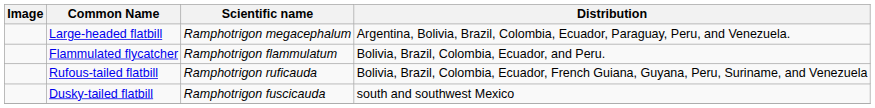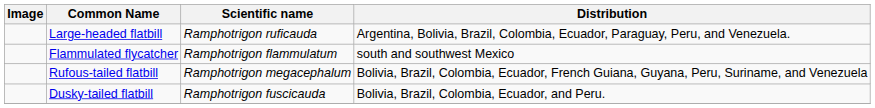 <table class="wikitable">
 <tr>
 <th>Image</th>
 <th>Common Name</th>
 <th>Scientific name</th>
 <th>Distribution</th>
 </tr>
 <tr>
 <td></td>
 <td><a href='#'>Large-headed flatbill</a></td>
-<td><em>Ramphotrigon megacephalum</em></td>
+<td><em>Ramphotrigon ruficauda</em></td>
 <td>Argentina, Bolivia, Brazil, Colombia, Ecuador, Paraguay, Peru, and Venezuela.</td>
 </tr>
 <tr>
 <td></td>
 <td><a href='#'>Flammulated flycatcher</a></td>
 <td><em>Ramphotrigon flammulatum</em></td>
-<td>Bolivia, Brazil, Colombia, Ecuador, and Peru.</td>
+<td>south and southwest Mexico</td>
 </tr>
 <tr>
 <td></td>
 <td><a href='#'>Rufous-tailed flatbill</a></td>
-<td><em>Ramphotrigon ruficauda</em></td>
+<td><em>Ramphotrigon megacephalum</em></td>
 <td>Bolivia, Brazil, Colombia, Ecuador, French Guiana, Guyana, Peru, Suriname, and Venezuela</td>
 </tr>
 <tr>
 <td></td>
 <td><a href='#'>Dusky-tailed flatbill</a></td>
 <td><em>Ramphotrigon fuscicauda</em></td>
-<td>south and southwest Mexico</td>
+<td>Bolivia, Brazil, Colombia, Ecuador, and Peru.</td>
 </tr>
 <tr>
 </tr>
 </table>
